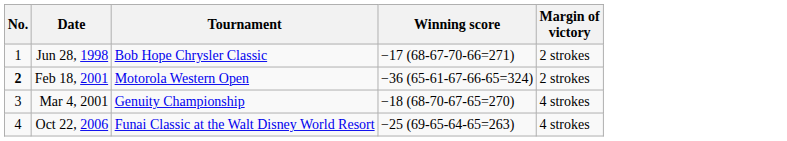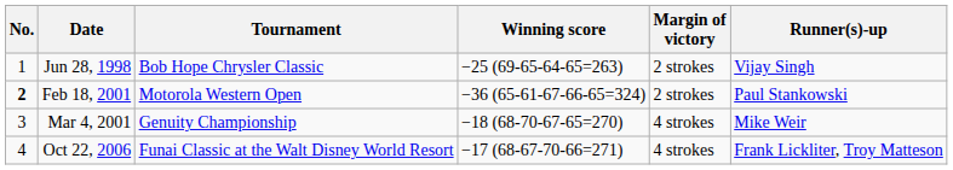 <table class="wikitable" style="font-size:95%;">
 <tr>
 <th>No.</th>
 <th>Date</th>
 <th>Tournament</th>
 <th>Winning score</th>
 <th>Margin of<br>victory</th>
+<th>Runner(s)-up</th>
 </tr>
 <tr>
 <td align=center>1</td>
 <td align=right>Jun 28, <a href='#'>1998</a></td>
 <td><a href='#'>Bob Hope Chrysler Classic</a></td>
-<td>−17 (68-67-70-66=271)</td>
+<td>−25 (69-65-64-65=263)</td>
 <td>2 strokes</td>
+<td> <a href='#'>Vijay Singh</a></td>
 </tr>
 <tr>
 <td align=center><strong>2</strong></td>
 <td align=right>Feb 18, <a href='#'>2001</a></td>
 <td><a href='#'>Motorola Western Open</a></td>
 <td>−36 (65-61-67-66-65=324)</td>
 <td>2 strokes</td>
+<td> <a href='#'>Paul Stankowski</a></td>
 </tr>
 <tr>
 <td align=center>3</td>
 <td align=right>Mar 4, 2001</td>
 <td><a href='#'>Genuity Championship</a></td>
 <td>−18 (68-70-67-65=270)</td>
 <td>4 strokes</td>
+<td> <a href='#'>Mike Weir</a></td>
 </tr>
 <tr>
 <td align=center>4</td>
 <td align=right>Oct 22, <a href='#'>2006</a></td>
 <td><a href='#'>Funai Classic at the Walt Disney World Resort</a></td>
-<td>−25 (69-65-64-65=263)</td>
+<td>−17 (68-67-70-66=271)</td>
 <td>4 strokes</td>
+<td> <a href='#'>Frank Lickliter</a>,  <a href='#'>Troy Matteson</a></td>
 </tr>
 </table>
